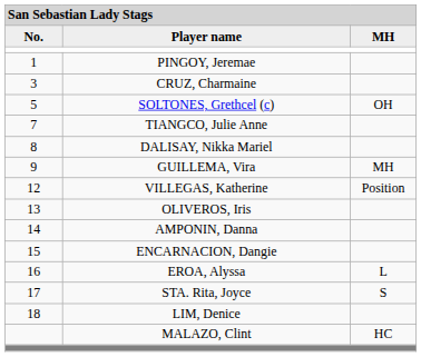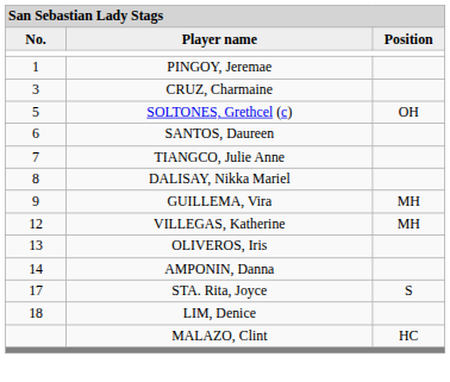 <table class='wikitable mw-collapsible mw-collapsed' style='text-align: center; width: 500px; border: none;'>
 <tr>
 <th style="background:#D4D4D4; text-align:left;" colspan=3> San Sebastian Lady Stags</th>
 </tr>
 <tr style="background:#EEEEEE; font-weight:bold;">
 <td width=10%>No.</td>
 <td width=50%>Player name</td>
-<td align=center>MH</td>
+<td width=10%>Position</td>
 </tr>
 <tr style="background:#FFFFFF;">
 <td colspan=3 align=center></td>
 </tr>
 <tr>
 <td align=center>1</td>
 <td>PINGOY, Jeremae</td>
 <td align=center></td>
 </tr>
 <tr>
 <td align=center>3</td>
 <td>CRUZ, Charmaine</td>
 <td align=center></td>
 </tr>
 <tr>
 <td align=center>5</td>
 <td><a href='#'>SOLTONES, Grethcel</a> (<a href='#'>c</a>)</td>
 <td align=center>OH</td>
 </tr>
 <tr>
+<td align=center>6</td>
+<td>SANTOS, Daureen</td>
+<td align=center></td>
+</tr>
+<tr>
 <td align=center>7</td>
 <td>TIANGCO, Julie Anne</td>
 <td align=center></td>
 </tr>
 <tr>
 <td align=center>8</td>
 <td>DALISAY, Nikka Mariel</td>
 <td align=center></td>
 </tr>
 <tr>
 <td align=center>9</td>
 <td>GUILLEMA, Vira</td>
 <td align=center>MH</td>
 </tr>
 <tr>
 <td align=center>12</td>
 <td>VILLEGAS, Katherine</td>
-<td width=10%>Position</td>
+<td align=center>MH</td>
 </tr>
 <tr>
 <td align=center>13</td>
 <td>OLIVEROS, Iris</td>
 <td align=center></td>
 </tr>
 <tr>
 <td align=center>14</td>
 <td>AMPONIN, Danna</td>
 <td align=center></td>
-</tr>
-<tr>
-<td align=center>15</td>
-<td>ENCARNACION, Dangie</td>
-<td align=center></td>
-</tr>
-<tr>
-<td align=center>16</td>
-<td>EROA, Alyssa</td>
-<td align=center>L</td>
 </tr>
 <tr>
 <td align=center>17</td>
 <td>STA. Rita, Joyce</td>
 <td align=center>S</td>
 </tr>
 <tr>
 <td align=center>18</td>
 <td>LIM, Denice</td>
 <td align=center></td>
 </tr>
 <tr>
 <td align=center></td>
 <td>MALAZO, Clint</td>
 <td align=center>HC</td>
 </tr>
 <tr>
 <th style='background: grey;' colspan=3></th>
 </tr>
 </table>
